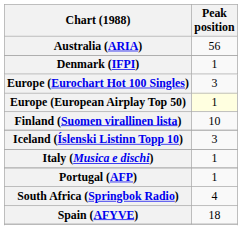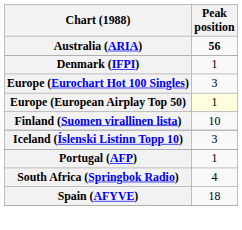 <table class="wikitable sortable plainrowheaders" style="text-align:center">
 <tr>
 <th scope="col">Chart (1988)</th>
 <th scope="col">Peak<br>position</th>
 </tr>
 <tr>
 <th scope="row">Australia (<a href='#'>ARIA</a>)</th>
-<td>56</td>
+<td><strong>56</strong></td>
 </tr>
 <tr>
 </tr>
 <tr>
 </tr>
 <tr>
 <th scope="row">Denmark (<a href='#'>IFPI</a>)</th>
 <td>1</td>
 </tr>
 <tr>
 <th scope="row">Europe (<a href='#'>Eurochart Hot 100 Singles</a>)</th>
 <td>3</td>
 </tr>
 <tr>
 <th scope="row">Europe (European Airplay Top 50)</th>
 <td style="background: lightyellow;">1</td>
 </tr>
 <tr>
 <th scope="row">Finland (<a href='#'>Suomen virallinen lista</a>)</th>
 <td>10</td>
 </tr>
 <tr>
 </tr>
 <tr>
 <th scope="row">Iceland (<a href='#'>Íslenski Listinn Topp 10</a>)</th>
 <td>3</td>
 </tr>
 <tr>
 </tr>
 <tr>
-<th scope="row">Italy (<em><a href='#'>Musica e dischi</a></em>)</th>
-<td>1</td>
-</tr>
-<tr>
 </tr>
 <tr>
 </tr>
 <tr>
 </tr>
 <tr>
 <th scope="row">Portugal (<a href='#'>AFP</a>)</th>
 <td>1</td>
 </tr>
 <tr>
 <th scope="row">South Africa (<a href='#'>Springbok Radio</a>)</th>
 <td>4</td>
 </tr>
 <tr>
 <th scope="row">Spain (<a href='#'>AFYVE</a>)</th>
 <td>18</td>
 </tr>
 <tr>
 </tr>
 <tr>
 </tr>
 <tr>
 </tr>
 <tr>
 </tr>
 </table>
